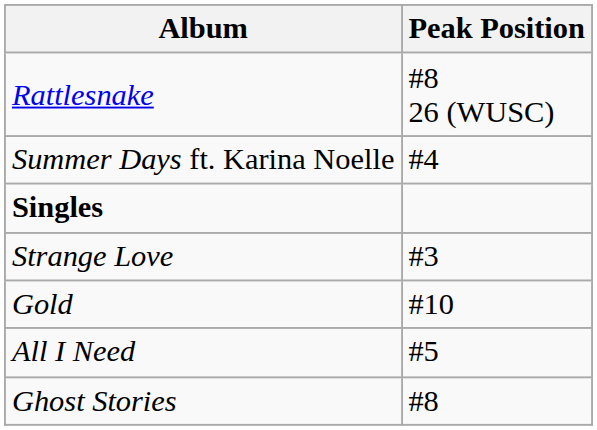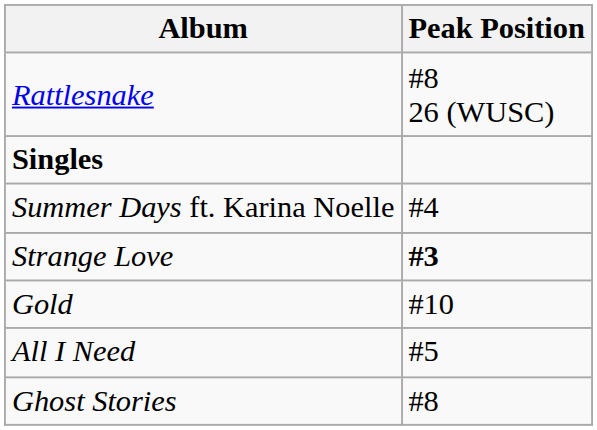 <table class="wikitable sortable">
 <tr>
 <th>Album</th>
 <th>Peak Position</th>
 </tr>
 <tr>
 <td><em><a href='#'>Rattlesnake</a></em></td>
 <td>#8<br>26 (WUSC)</td>
 </tr>
 <tr>
+<td><strong>Singles</strong></td>
+<td></td>
+</tr>
+<tr>
 <td><em>Summer Days</em> ft. Karina Noelle</td>
 <td>#4</td>
 </tr>
 <tr>
-<td><strong>Singles</strong></td>
-<td></td>
-</tr>
-<tr>
 <td><em>Strange Love</em></td>
-<td>#3</td>
+<td><strong>#3</strong></td>
 </tr>
 <tr>
 <td><em>Gold</em></td>
 <td>#10</td>
 </tr>
 <tr>
 <td><em>All I Need</em></td>
 <td>#5</td>
 </tr>
 <tr>
 <td><em>Ghost Stories</em></td>
 <td>#8</td>
 </tr>
 </table>
